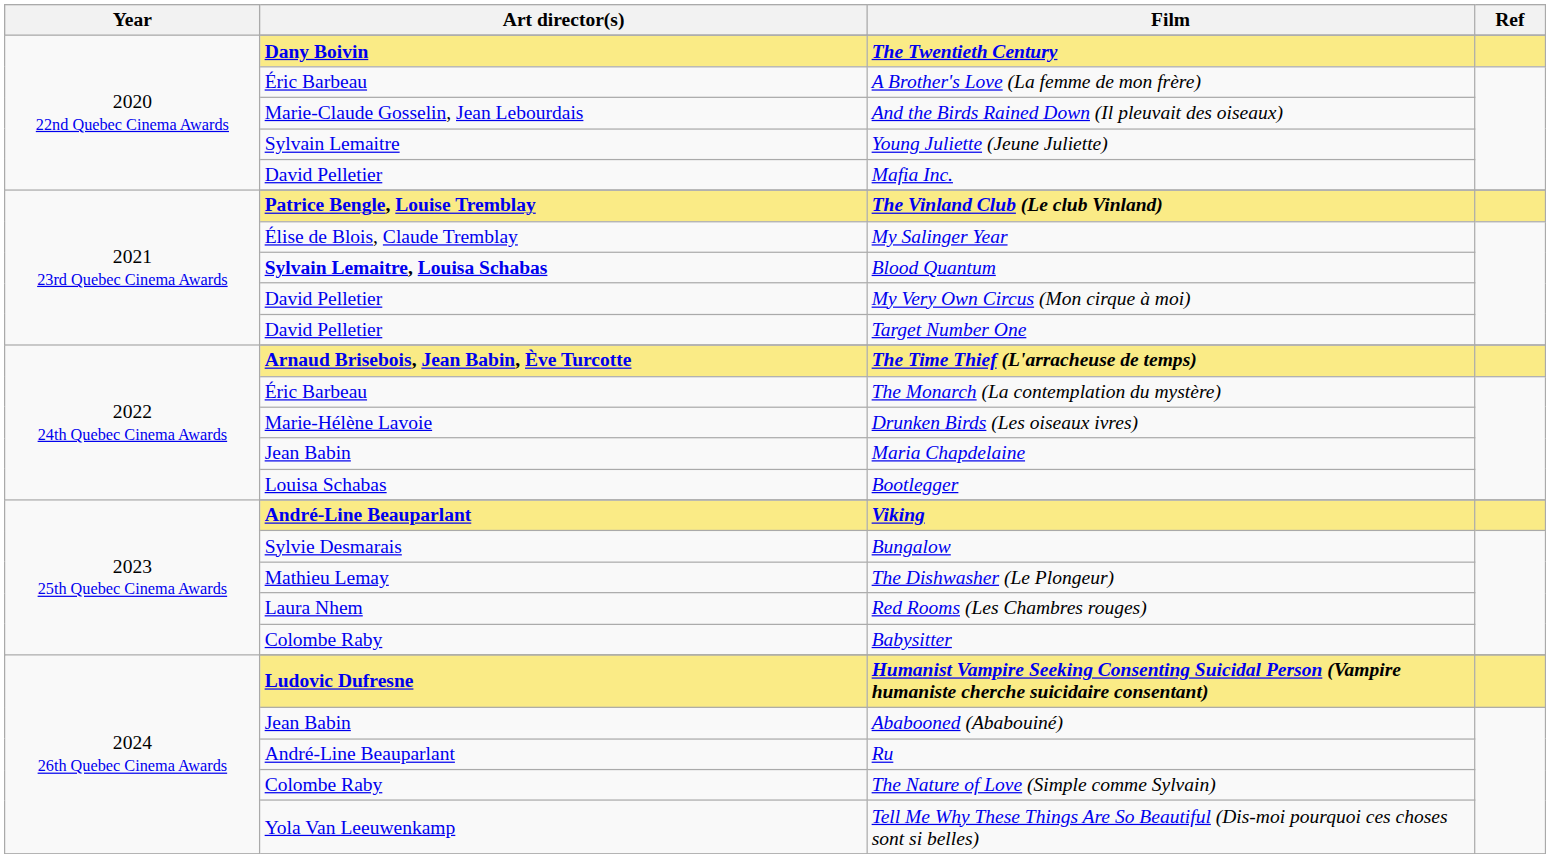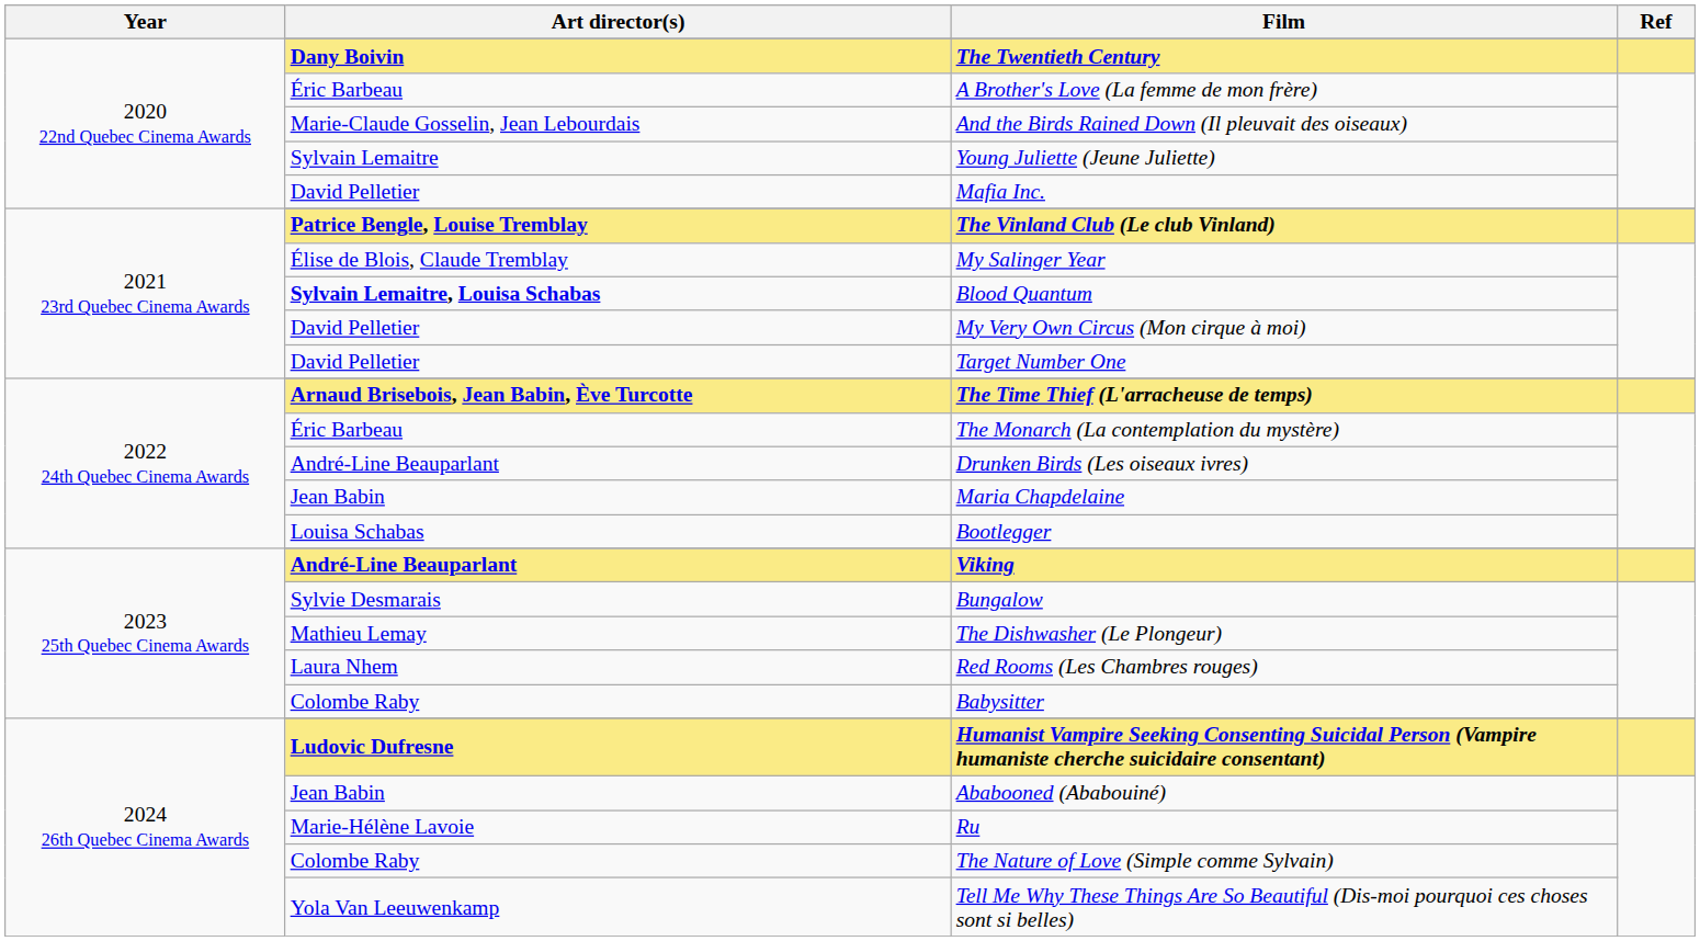 <table class="wikitable" style="width:100%;">
 <tr style="background:#bebebe;">
 <th style="width:8%;">Year</th>
 <th style="width:19%;">Art director(s)</th>
 <th style="width:19%;">Film</th>
 <th style="width:2%;">Ref</th>
 </tr>
 <tr>
 <td rowspan="6" align="center">2020 <br> <small><a href='#'>22nd Quebec Cinema Awards</a></small></td>
 </tr>
 <tr style="background:#FAEB86">
 <td><strong><a href='#'>Dany Boivin</a></strong></td>
 <td><strong><em><a href='#'>The Twentieth Century</a></em></strong></td>
 <td></td>
 </tr>
 <tr>
 <td><a href='#'>Éric Barbeau</a></td>
 <td><em><a href='#'>A Brother's Love</a> (La femme de mon frère)</em></td>
 <td rowspan=4></td>
 </tr>
 <tr>
 <td><a href='#'>Marie-Claude Gosselin</a>, <a href='#'>Jean Lebourdais</a></td>
 <td><em><a href='#'>And the Birds Rained Down</a> (Il pleuvait des oiseaux)</em></td>
 </tr>
 <tr>
 <td><a href='#'>Sylvain Lemaitre</a></td>
 <td><em><a href='#'>Young Juliette</a> (Jeune Juliette)</em></td>
 </tr>
 <tr>
 <td><a href='#'>David Pelletier</a></td>
 <td><em><a href='#'>Mafia Inc.</a></em></td>
 </tr>
 <tr>
 <td rowspan="6" align="center">2021<br><small><a href='#'>23rd Quebec Cinema Awards</a></small></td>
 </tr>
 <tr style="background:#FAEB86">
 <td><strong><a href='#'>Patrice Bengle</a>, <a href='#'>Louise Tremblay</a></strong></td>
 <td><strong><em><a href='#'>The Vinland Club</a> (Le club Vinland)</em></strong></td>
 <td></td>
 </tr>
 <tr>
 <td><a href='#'>Élise de Blois</a>, <a href='#'>Claude Tremblay</a></td>
 <td><em><a href='#'>My Salinger Year</a></em></td>
 <td rowspan=4></td>
 </tr>
 <tr>
 <td><strong><a href='#'>Sylvain Lemaitre</a>, <a href='#'>Louisa Schabas</a></strong></td>
 <td><em><a href='#'>Blood Quantum</a></em></td>
 </tr>
 <tr>
 <td><a href='#'>David Pelletier</a></td>
 <td><em><a href='#'>My Very Own Circus</a> (Mon cirque à moi)</em></td>
 </tr>
 <tr>
 <td><a href='#'>David Pelletier</a></td>
 <td><em><a href='#'>Target Number One</a></em></td>
 </tr>
 <tr>
 <td rowspan="6" align="center">2022<br><small><a href='#'>24th Quebec Cinema Awards</a></small></td>
 </tr>
 <tr style="background:#FAEB86">
 <td><strong><a href='#'>Arnaud Brisebois</a>, <a href='#'>Jean Babin</a>, <a href='#'>Ève Turcotte</a></strong></td>
 <td><strong><em><a href='#'>The Time Thief</a> (L'arracheuse de temps)</em></strong></td>
 <td></td>
 </tr>
 <tr>
 <td><a href='#'>Éric Barbeau</a></td>
 <td><em><a href='#'>The Monarch</a> (La contemplation du mystère)</em></td>
 <td rowspan=4></td>
 </tr>
 <tr>
-<td><a href='#'>Marie-Hélène Lavoie</a></td>
+<td><a href='#'>André-Line Beauparlant</a></td>
 <td><em><a href='#'>Drunken Birds</a> (Les oiseaux ivres)</em></td>
 </tr>
 <tr>
 <td><a href='#'>Jean Babin</a></td>
 <td><em><a href='#'>Maria Chapdelaine</a></em></td>
 </tr>
 <tr>
 <td><a href='#'>Louisa Schabas</a></td>
 <td><em><a href='#'>Bootlegger</a></em></td>
 </tr>
 <tr>
 <td rowspan="6" align="center">2023<br><small><a href='#'>25th Quebec Cinema Awards</a></small></td>
 </tr>
 <tr style="background:#FAEB86">
 <td><strong><a href='#'>André-Line Beauparlant</a></strong></td>
 <td><strong><em><a href='#'>Viking</a></em></strong></td>
 <td></td>
 </tr>
 <tr>
 <td><a href='#'>Sylvie Desmarais</a></td>
 <td><em><a href='#'>Bungalow</a></em></td>
 <td rowspan=4></td>
 </tr>
 <tr>
 <td><a href='#'>Mathieu Lemay</a></td>
 <td><em><a href='#'>The Dishwasher</a> (Le Plongeur)</em></td>
 </tr>
 <tr>
 <td><a href='#'>Laura Nhem</a></td>
 <td><em><a href='#'>Red Rooms</a> (Les Chambres rouges)</em></td>
 </tr>
 <tr>
 <td><a href='#'>Colombe Raby</a></td>
 <td><em><a href='#'>Babysitter</a></em></td>
 </tr>
 <tr>
 <td rowspan="6" align="center">2024<br><small><a href='#'>26th Quebec Cinema Awards</a></small></td>
 </tr>
 <tr style="background:#FAEB86">
 <td><strong><a href='#'>Ludovic Dufresne</a></strong></td>
 <td><strong><em><a href='#'>Humanist Vampire Seeking Consenting Suicidal Person</a> (Vampire humaniste cherche suicidaire consentant)</em></strong></td>
 <td></td>
 </tr>
 <tr>
 <td><a href='#'>Jean Babin</a></td>
 <td><em><a href='#'>Ababooned</a> (Ababouiné)</em></td>
 <td rowspan=4></td>
 </tr>
 <tr>
-<td><a href='#'>André-Line Beauparlant</a></td>
+<td><a href='#'>Marie-Hélène Lavoie</a></td>
 <td><em><a href='#'>Ru</a></em></td>
 </tr>
 <tr>
 <td><a href='#'>Colombe Raby</a></td>
 <td><em><a href='#'>The Nature of Love</a> (Simple comme Sylvain)</em></td>
 </tr>
 <tr>
 <td><a href='#'>Yola Van Leeuwenkamp</a></td>
 <td><em><a href='#'>Tell Me Why These Things Are So Beautiful</a> (Dis-moi pourquoi ces choses sont si belles)</em></td>
 </tr>
 </table>
